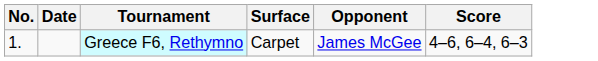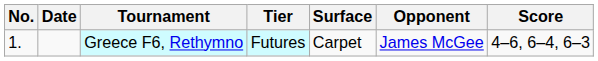 <table class="sortable wikitable">
 <tr>
 <th class="unsortable">No.</th>
 <th>Date</th>
 <th>Tournament</th>
+<th>Tier</th>
 <th>Surface</th>
 <th>Opponent</th>
 <th class="unsortable">Score</th>
 </tr>
 <tr>
 <td>1.</td>
 <td></td>
 <td style="background:#cffcff;">Greece F6, <a href='#'>Rethymno</a></td>
+<td style="background:#cffcff;">Futures</td>
 <td>Carpet</td>
 <td> <a href='#'>James McGee</a></td>
 <td>4–6, 6–4, 6–3</td>
 </tr>
 </table>
